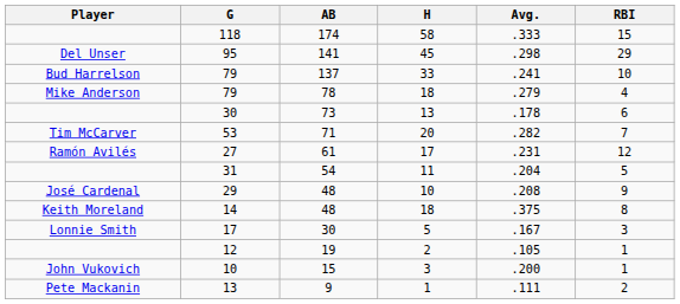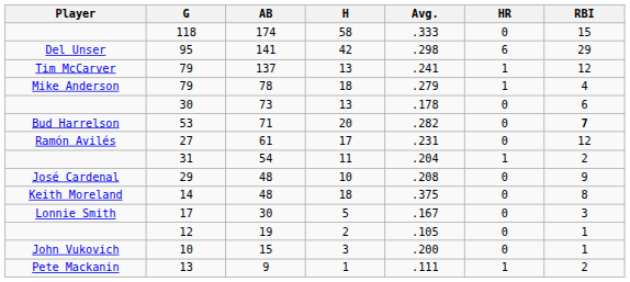 <table class="wikitable sortable">
 <tr>
 <th bgcolor="#DDDDFF" width="16%">Player</th>
 <th bgcolor="#DDDDFF" width="9%">G</th>
 <th bgcolor="#DDDDFF" width="9%">AB</th>
 <th bgcolor="#DDDDFF" width="9%">H</th>
 <th bgcolor="#DDDDFF" width="9%">Avg.</th>
+<th bgcolor="#DDDDFF" width="9%">HR</th>
 <th bgcolor="#DDDDFF" width="9%">RBI</th>
 </tr>
 <tr align="center">
 <td></td>
 <td>118</td>
 <td>174</td>
 <td>58</td>
 <td>.333</td>
+<td>0</td>
 <td>15</td>
 </tr>
 <tr align="center">
 <td><a href='#'>Del Unser</a></td>
 <td>95</td>
 <td>141</td>
-<td>45</td>
+<td>42</td>
 <td>.298</td>
+<td>6</td>
 <td>29</td>
 </tr>
 <tr align="center">
-<td><a href='#'>Bud Harrelson</a></td>
+<td><a href='#'>Tim McCarver</a></td>
 <td>79</td>
 <td>137</td>
-<td>33</td>
+<td>13</td>
 <td>.241</td>
-<td>10</td>
+<td>1</td>
+<td>12</td>
 </tr>
 <tr align="center">
 <td><a href='#'>Mike Anderson</a></td>
 <td>79</td>
 <td>78</td>
 <td>18</td>
 <td>.279</td>
+<td>1</td>
 <td>4</td>
 </tr>
 <tr align="center">
 <td></td>
 <td>30</td>
 <td>73</td>
 <td>13</td>
 <td>.178</td>
+<td>0</td>
 <td>6</td>
 </tr>
 <tr align="center">
-<td><a href='#'>Tim McCarver</a></td>
+<td><a href='#'>Bud Harrelson</a></td>
 <td>53</td>
 <td>71</td>
 <td>20</td>
 <td>.282</td>
-<td>7</td>
+<td>0</td>
+<td><strong>7</strong></td>
 </tr>
 <tr align="center">
 <td><a href='#'>Ramón Avilés</a></td>
 <td>27</td>
 <td>61</td>
 <td>17</td>
 <td>.231</td>
+<td>0</td>
 <td>12</td>
 </tr>
 <tr align="center">
 <td></td>
 <td>31</td>
 <td>54</td>
 <td>11</td>
 <td>.204</td>
-<td>5</td>
+<td>1</td>
+<td>2</td>
 </tr>
 <tr align="center">
 <td><a href='#'>José Cardenal</a></td>
 <td>29</td>
 <td>48</td>
 <td>10</td>
 <td>.208</td>
+<td>0</td>
 <td>9</td>
 </tr>
 <tr align="center">
 <td><a href='#'>Keith Moreland</a></td>
 <td>14</td>
 <td>48</td>
 <td>18</td>
 <td>.375</td>
+<td>0</td>
 <td>8</td>
 </tr>
 <tr align="center">
 <td><a href='#'>Lonnie Smith</a></td>
 <td>17</td>
 <td>30</td>
 <td>5</td>
 <td>.167</td>
+<td>0</td>
 <td>3</td>
 </tr>
 <tr align="center">
 <td></td>
 <td>12</td>
 <td>19</td>
 <td>2</td>
 <td>.105</td>
+<td>0</td>
 <td>1</td>
 </tr>
 <tr align="center">
 <td><a href='#'>John Vukovich</a></td>
 <td>10</td>
 <td>15</td>
 <td>3</td>
 <td>.200</td>
+<td>0</td>
 <td>1</td>
 </tr>
 <tr align="center">
 <td><a href='#'>Pete Mackanin</a></td>
 <td>13</td>
 <td>9</td>
 <td>1</td>
 <td>.111</td>
+<td>1</td>
 <td>2</td>
 </tr>
 </table>
